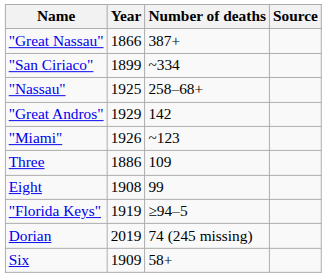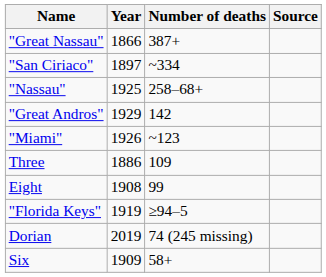 <table class="wikitable" align="center" style="margin-left: auto; margin-right: auto; border: none;">
 <tr bgcolor="#CCCCCC">
 <th>Name</th>
 <th>Year</th>
 <th>Number of deaths</th>
 <th>Source</th>
 </tr>
 <tr>
 <td><a href='#'>"Great Nassau"</a></td>
 <td>1866</td>
 <td>387+</td>
 <td></td>
 </tr>
 <tr>
 <td><a href='#'>"San Ciriaco"</a></td>
-<td>1899</td>
+<td>1897</td>
 <td>~334</td>
 <td></td>
 </tr>
 <tr>
 <td><a href='#'>"Nassau"</a></td>
 <td>1925</td>
 <td>258–68+</td>
 <td></td>
 </tr>
 <tr>
 <td><a href='#'>"Great Andros"</a></td>
 <td>1929</td>
 <td>142</td>
 <td></td>
 </tr>
 <tr>
 <td><a href='#'>"Miami"</a></td>
 <td>1926</td>
 <td>~123</td>
 <td></td>
 </tr>
 <tr>
 <td><a href='#'>Three</a></td>
 <td>1886</td>
 <td>109</td>
 <td></td>
 </tr>
 <tr>
 <td><a href='#'>Eight</a></td>
 <td>1908</td>
 <td>99</td>
 <td></td>
 </tr>
 <tr>
 <td><a href='#'>"Florida Keys"</a></td>
 <td>1919</td>
 <td>≥94–5</td>
 <td></td>
 </tr>
 <tr>
 <td><a href='#'>Dorian</a></td>
 <td>2019</td>
 <td>74 (245 missing)</td>
 <td></td>
 </tr>
 <tr>
 <td><a href='#'>Six</a></td>
 <td>1909</td>
 <td>58+</td>
 <td></td>
 </tr>
 </table>
